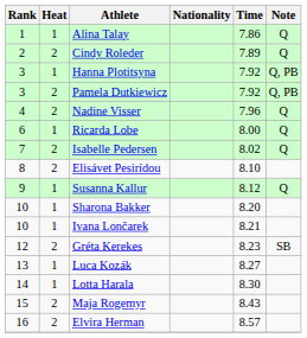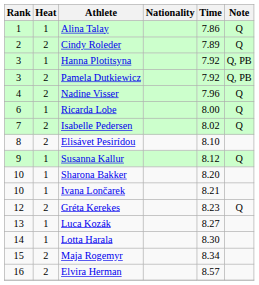 <table class="wikitable sortable" style="text-align:center">
 <tr>
 <th>Rank</th>
 <th>Heat</th>
 <th>Athlete</th>
 <th>Nationality</th>
 <th>Time</th>
 <th>Note</th>
 </tr>
 <tr bgcolor=ccffcc>
 <td>1</td>
 <td>1</td>
 <td align=left><a href='#'>Alina Talay</a></td>
 <td align=left></td>
 <td>7.86</td>
 <td>Q</td>
 </tr>
 <tr bgcolor=ccffcc>
 <td>2</td>
 <td>2</td>
 <td align=left><a href='#'>Cindy Roleder</a></td>
 <td align=left></td>
 <td>7.89</td>
 <td>Q</td>
 </tr>
 <tr bgcolor=ccffcc>
 <td>3</td>
 <td>1</td>
 <td align=left><a href='#'>Hanna Plotitsyna</a></td>
 <td align=left></td>
 <td>7.92</td>
 <td>Q, PB</td>
 </tr>
 <tr bgcolor=ccffcc>
 <td>3</td>
 <td>2</td>
 <td align=left><a href='#'>Pamela Dutkiewicz</a></td>
 <td align=left></td>
 <td>7.92</td>
 <td>Q, PB</td>
 </tr>
 <tr bgcolor=ccffcc>
 <td>4</td>
 <td>2</td>
 <td align=left><a href='#'>Nadine Visser</a></td>
 <td align=left></td>
 <td>7.96</td>
 <td>Q</td>
 </tr>
 <tr bgcolor=ccffcc>
 <td>6</td>
 <td>1</td>
 <td align=left><a href='#'>Ricarda Lobe</a></td>
 <td align=left></td>
 <td>8.00</td>
 <td>Q</td>
 </tr>
 <tr bgcolor=ccffcc>
 <td>7</td>
 <td>2</td>
 <td align=left><a href='#'>Isabelle Pedersen</a></td>
 <td align=left></td>
 <td>8.02</td>
 <td>Q</td>
 </tr>
 <tr>
 <td>8</td>
 <td>2</td>
 <td align=left><a href='#'>Elisávet Pesirídou</a></td>
 <td align=left></td>
 <td>8.10</td>
 <td></td>
 </tr>
 <tr bgcolor=ccffcc>
 <td>9</td>
 <td>1</td>
 <td align=left><a href='#'>Susanna Kallur</a></td>
 <td align=left></td>
 <td>8.12</td>
 <td>Q</td>
 </tr>
 <tr>
 <td>10</td>
 <td>1</td>
 <td align=left><a href='#'>Sharona Bakker</a></td>
 <td align=left></td>
 <td>8.20</td>
 <td></td>
 </tr>
 <tr>
 <td>10</td>
 <td>1</td>
 <td align=left><a href='#'>Ivana Lončarek</a></td>
 <td align=left></td>
 <td>8.21</td>
 <td></td>
 </tr>
 <tr>
 <td>12</td>
 <td>2</td>
 <td align=left><a href='#'>Gréta Kerekes</a></td>
 <td align=left></td>
 <td>8.23</td>
-<td>SB</td>
+<td>Q</td>
 </tr>
 <tr>
 <td>13</td>
 <td>1</td>
 <td align=left><a href='#'>Luca Kozák</a></td>
 <td align=left></td>
 <td>8.27</td>
 <td></td>
 </tr>
 <tr>
 <td>14</td>
 <td>1</td>
 <td align=left><a href='#'>Lotta Harala</a></td>
 <td align=left></td>
 <td>8.30</td>
 <td></td>
 </tr>
 <tr>
 <td>15</td>
 <td>2</td>
 <td align=left><a href='#'>Maja Rogemyr</a></td>
 <td align=left></td>
-<td>8.43</td>
+<td>8.34</td>
 <td></td>
 </tr>
 <tr>
 <td>16</td>
 <td>2</td>
 <td align=left><a href='#'>Elvira Herman</a></td>
 <td align=left></td>
 <td>8.57</td>
 <td></td>
 </tr>
 <tr>
 </tr>
 </table>
